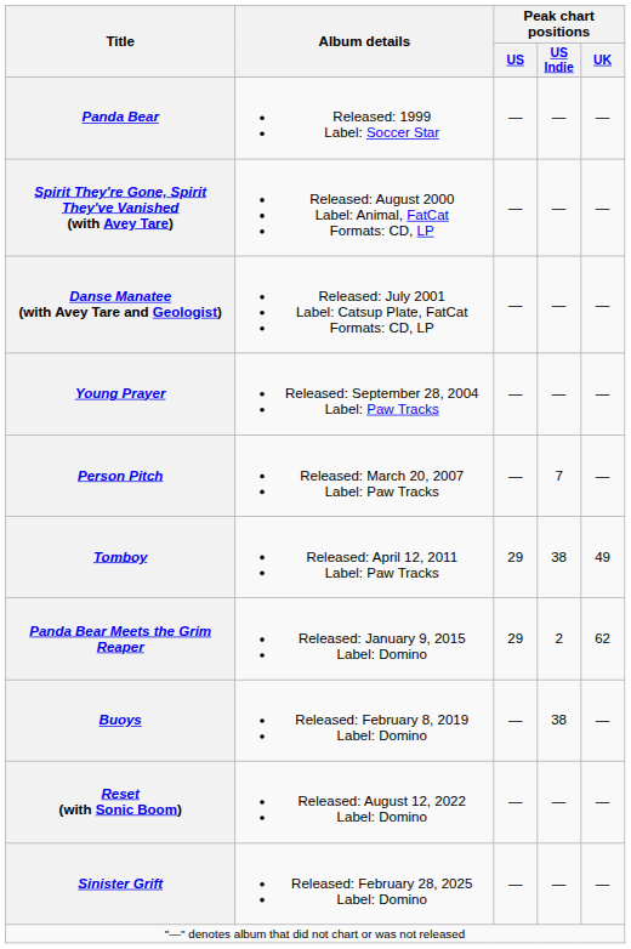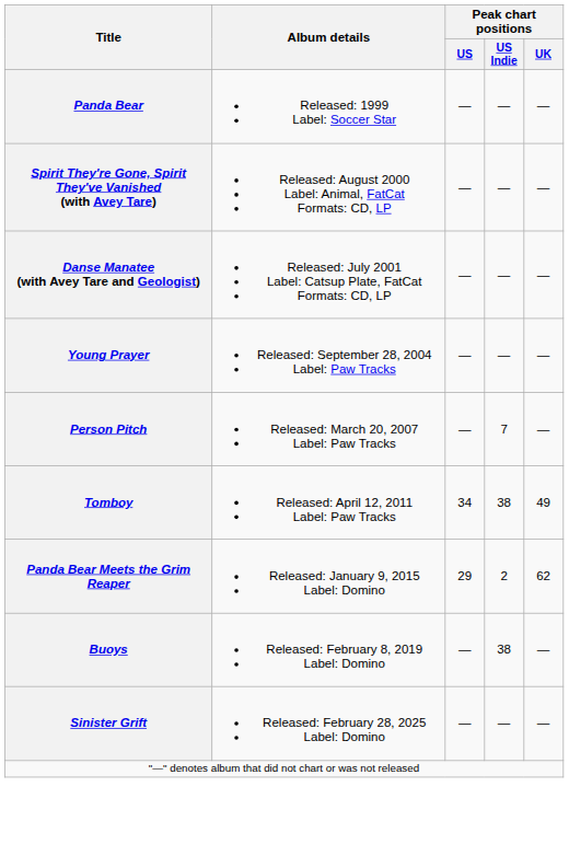 <table class="wikitable plainrowheaders" style="text-align:center;">
 <tr>
 <th scope="col" rowspan="2" style="width:16em;">Title</th>
 <th scope="col" rowspan="2" style="width:18em;">Album details</th>
 <th scope="col" colspan="3">Peak chart positions</th>
 </tr>
 <tr>
 <th scope="col" style="width:3em;font-size:90%;"><a href='#'>US</a><br></th>
 <th scope="col" style="width:3em;font-size:90%;"><a href='#'>US Indie</a><br></th>
 <th scope="col" style="width:3em;font-size:90%;"><a href='#'>UK</a><br></th>
 </tr>
 <tr>
 <th scope="row"><em><a href='#'>Panda Bear</a></em></th>
 <td><br><ul><li>Released: 1999</li><li>Label: <a href='#'>Soccer Star</a></li></ul></td>
 <td>—</td>
 <td>—</td>
 <td>—</td>
 </tr>
 <tr>
 <th scope="row"><em><a href='#'>Spirit They're Gone, Spirit They've Vanished</a></em><br><span>(with <a href='#'>Avey Tare</a>)</span></th>
 <td><br><ul><li>Released: August 2000</li><li>Label: Animal, <a href='#'>FatCat</a></li><li>Formats: CD, <a href='#'>LP</a></li></ul></td>
 <td>—</td>
 <td>—</td>
 <td>—</td>
 </tr>
 <tr>
 <th scope="row"><em><a href='#'>Danse Manatee</a></em><br><span>(with Avey Tare and <a href='#'>Geologist</a>)</span></th>
 <td><br><ul><li>Released: July 2001</li><li>Label: Catsup Plate, FatCat</li><li>Formats: CD, LP</li></ul></td>
 <td>—</td>
 <td>—</td>
 <td>—</td>
 </tr>
 <tr>
 <th scope="row"><em><a href='#'>Young Prayer</a></em></th>
 <td><br><ul><li>Released: September 28, 2004</li><li>Label: <a href='#'>Paw Tracks</a></li></ul></td>
 <td>—</td>
 <td>—</td>
 <td>—</td>
 </tr>
 <tr>
 <th scope="row"><em><a href='#'>Person Pitch</a></em></th>
 <td><br><ul><li>Released: March 20, 2007</li><li>Label: Paw Tracks</li></ul></td>
 <td>—</td>
 <td>7</td>
 <td>—</td>
 </tr>
 <tr>
 <th scope="row"><em><a href='#'>Tomboy</a></em></th>
 <td><br><ul><li>Released: April 12, 2011</li><li>Label: Paw Tracks</li></ul></td>
-<td>29</td>
+<td>34</td>
 <td>38</td>
 <td>49</td>
 </tr>
 <tr>
 <th scope="row"><em><a href='#'>Panda Bear Meets the Grim Reaper</a></em></th>
 <td><br><ul><li>Released: January 9, 2015</li><li>Label: Domino</li></ul></td>
 <td>29</td>
 <td>2</td>
 <td>62</td>
 </tr>
 <tr>
 <th scope="row"><em><a href='#'>Buoys</a></em></th>
 <td><br><ul><li>Released: February 8, 2019</li><li>Label: Domino</li></ul></td>
 <td>—</td>
 <td>38</td>
 <td>—</td>
 </tr>
 <tr>
-<th scope="row"><em><a href='#'>Reset</a></em><br><span>(with <a href='#'>Sonic Boom</a>)</span></th>
-<td><br><ul><li>Released: August 12, 2022</li><li>Label: Domino</li></ul></td>
-<td>—</td>
-<td>—</td>
-<td>—</td>
-</tr>
-<tr>
 <th scope="row"><em><a href='#'>Sinister Grift</a></em></th>
 <td><br><ul><li>Released: February 28, 2025</li><li>Label: Domino</li></ul></td>
 <td>—</td>
 <td>—</td>
 <td>—</td>
 </tr>
 <tr>
 <td colspan="5" style="text-align:center; font-size:85%;">"—" denotes album that did not chart or was not released</td>
 </tr>
 </table>
